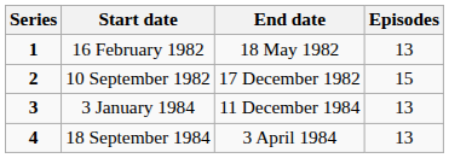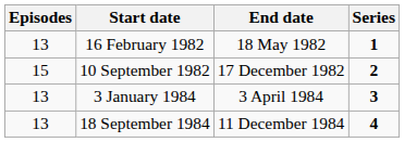 <table class="wikitable" style="text-align:center;">
 <tr>
-<th>Series</th>
+<th>Episodes</th>
 <th>Start date</th>
 <th>End date</th>
-<th>Episodes</th>
+<th>Series</th>
 </tr>
 <tr>
-<td><strong>1</strong></td>
+<td>13</td>
 <td>16 February 1982</td>
 <td>18 May 1982</td>
-<td>13</td>
+<td><strong>1</strong></td>
 </tr>
 <tr>
-<td><strong>2</strong></td>
+<td>15</td>
 <td>10 September 1982</td>
 <td>17 December 1982</td>
-<td>15</td>
+<td><strong>2</strong></td>
 </tr>
 <tr>
+<td>13</td>
+<td>3 January 1984</td>
+<td>3 April 1984</td>
 <td><strong>3</strong></td>
-<td>3 January 1984</td>
-<td>11 December 1984</td>
-<td>13</td>
 </tr>
 <tr>
+<td>13</td>
+<td>18 September 1984</td>
+<td>11 December 1984</td>
 <td><strong>4</strong></td>
-<td>18 September 1984</td>
-<td>3 April 1984</td>
-<td>13</td>
 </tr>
 </table>
